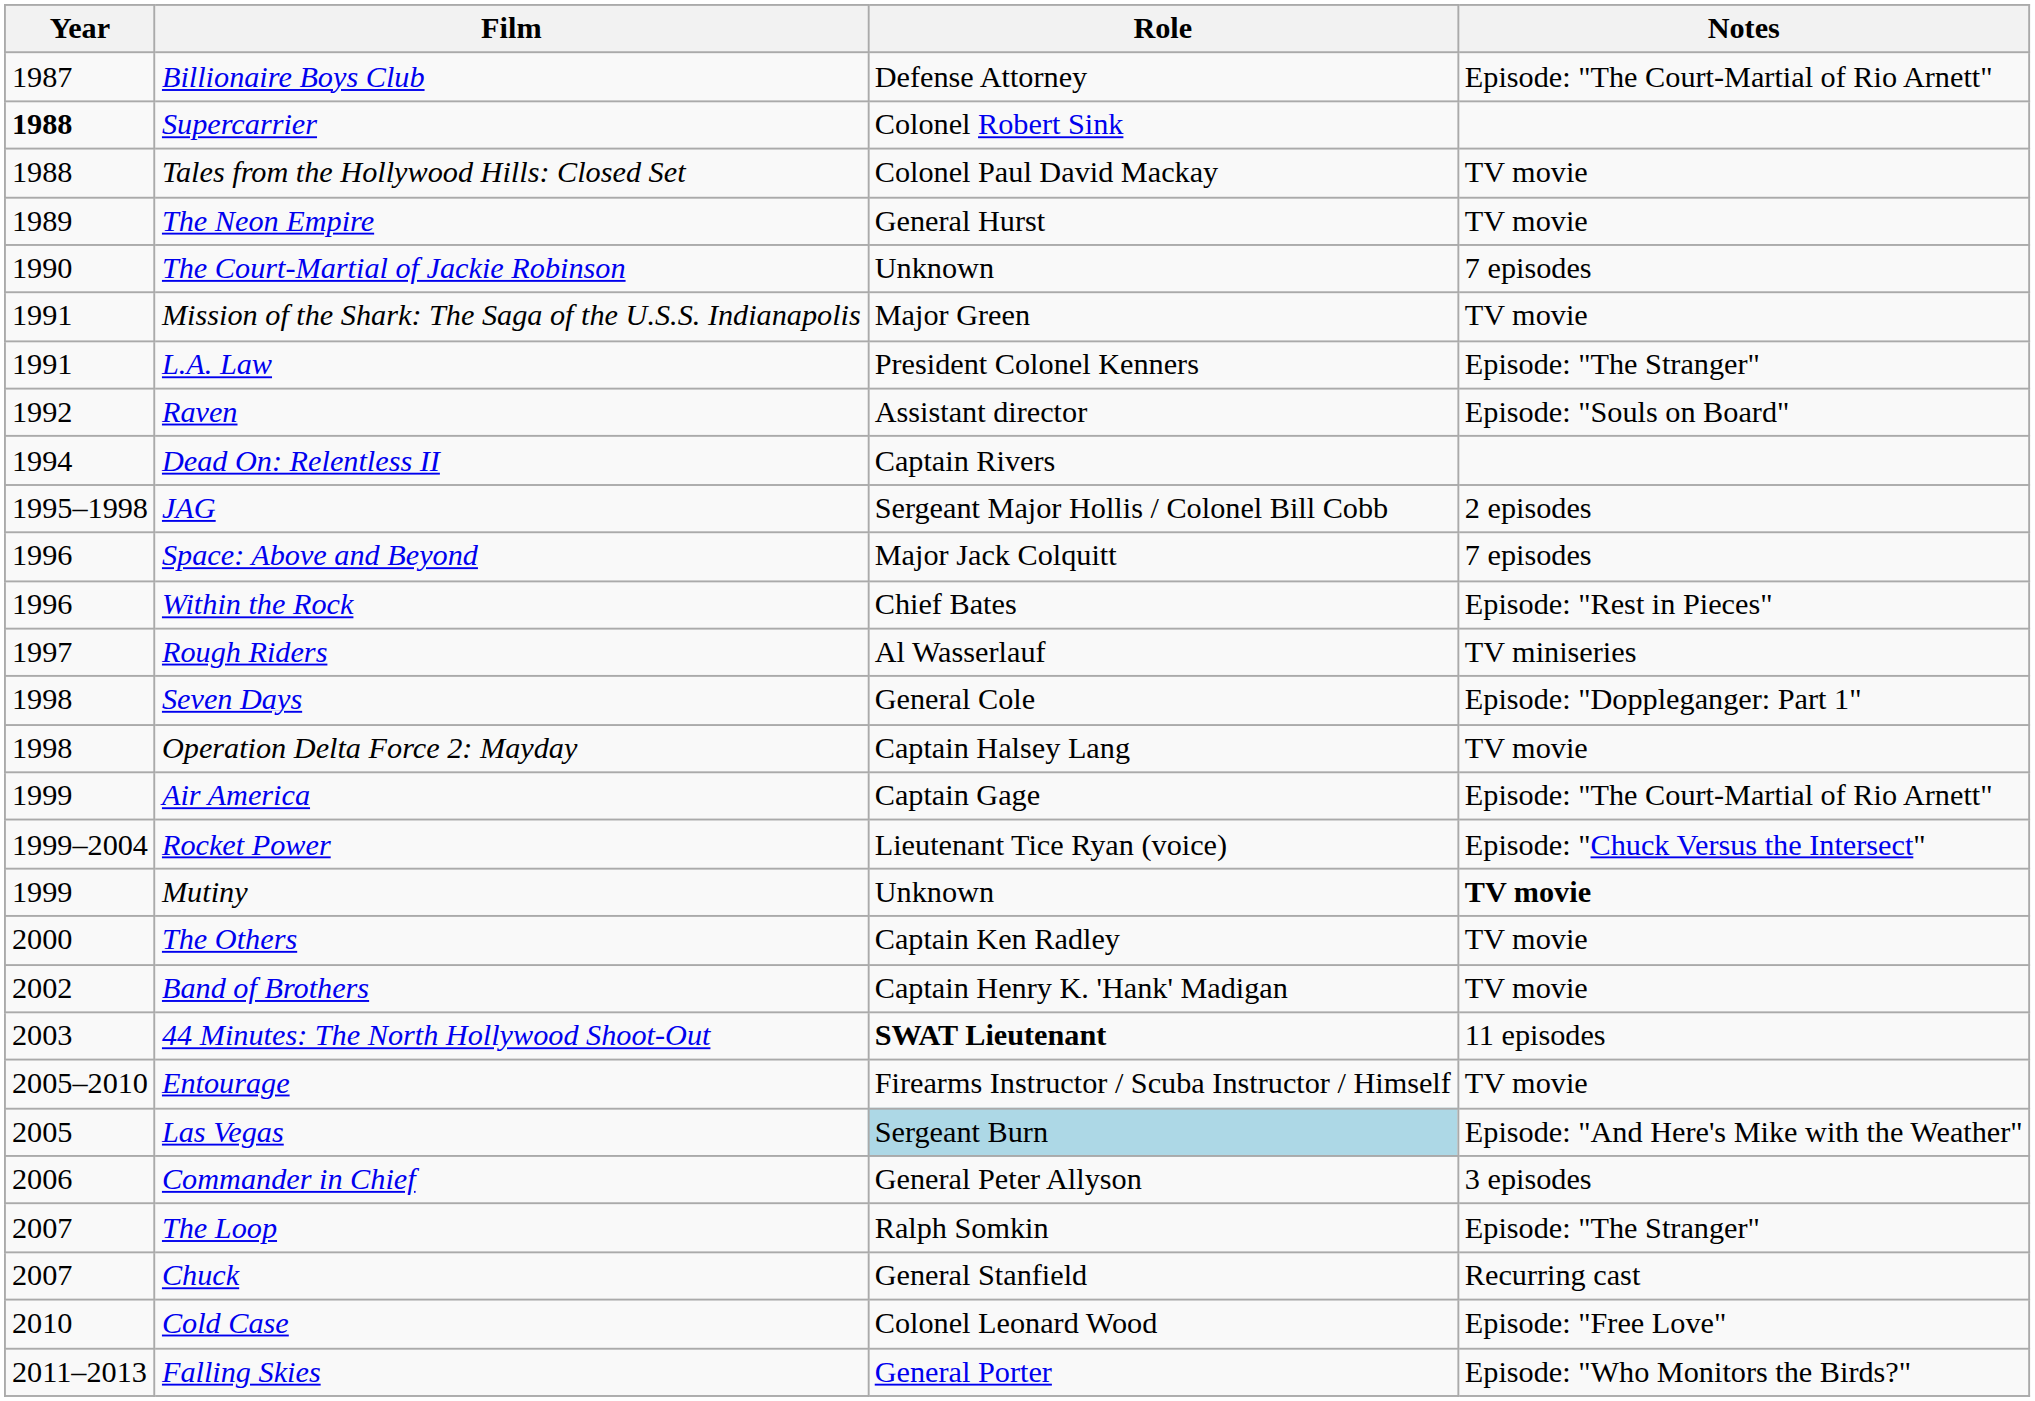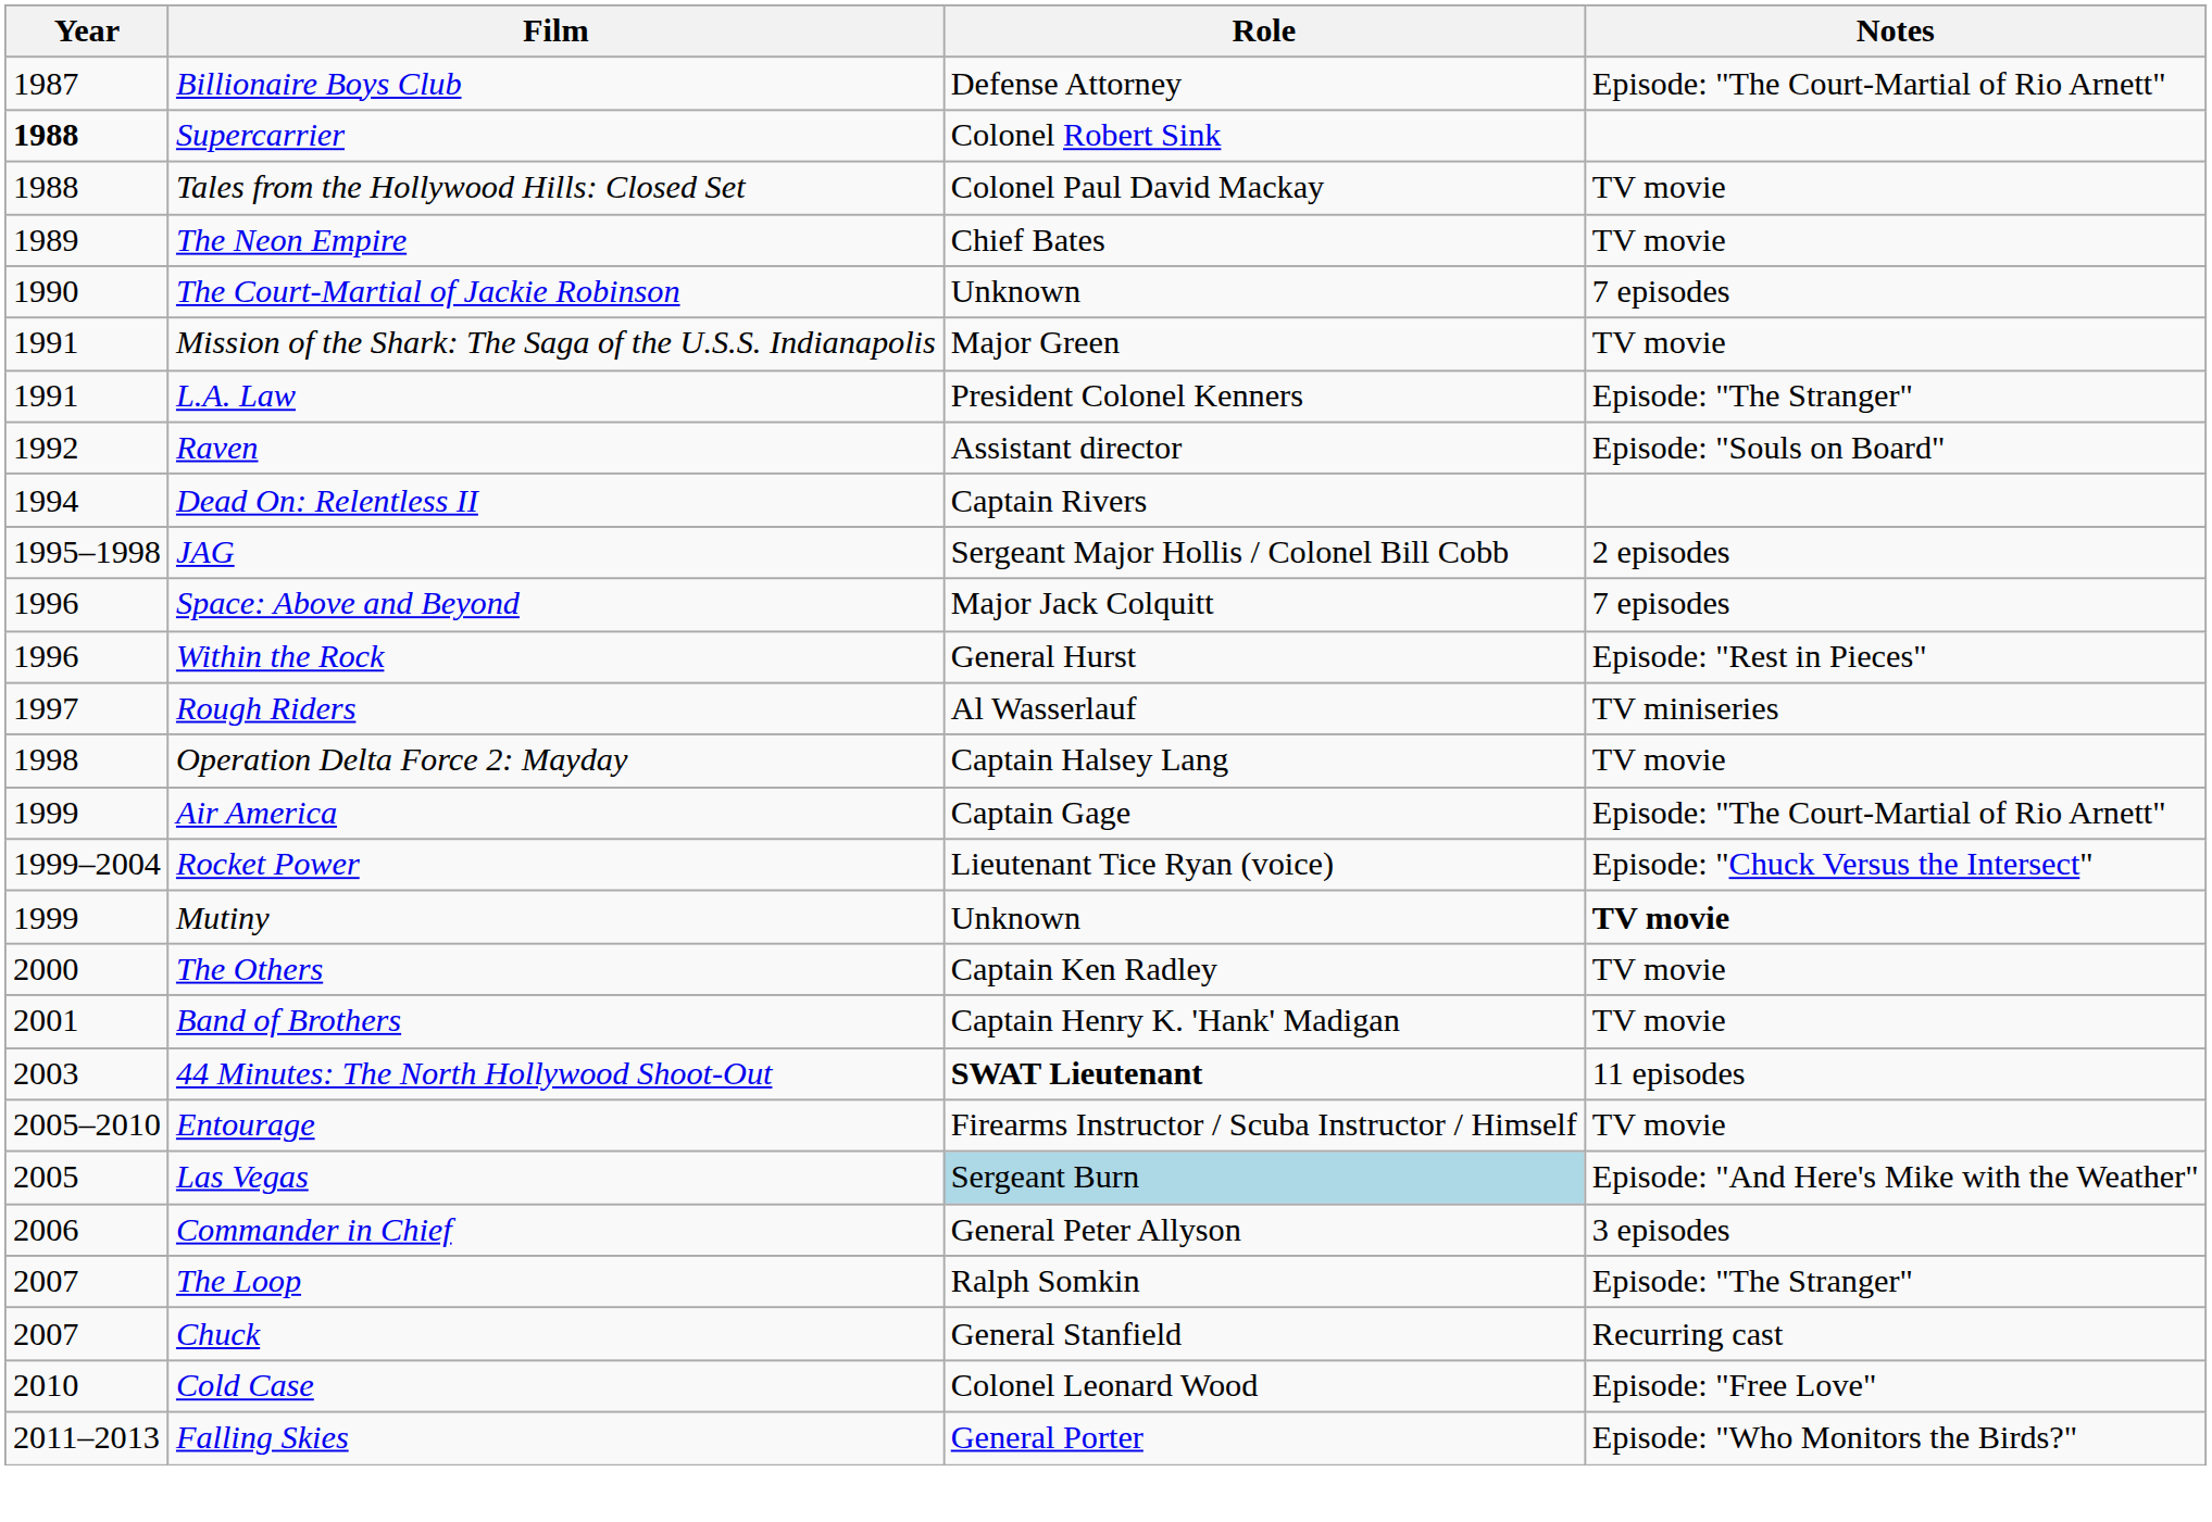 <table class="wikitable sortable">
 <tr>
 <th>Year</th>
 <th>Film</th>
 <th>Role</th>
 <th class="unsortable">Notes</th>
 </tr>
 <tr>
 <td>1987</td>
 <td><em><a href='#'>Billionaire Boys Club</a></em></td>
 <td>Defense Attorney</td>
 <td>Episode: "The Court-Martial of Rio Arnett"</td>
 </tr>
 <tr>
 <td><strong>1988</strong></td>
 <td><em><a href='#'>Supercarrier</a></em></td>
 <td>Colonel <a href='#'>Robert Sink</a></td>
 <td></td>
 </tr>
 <tr>
 <td>1988</td>
 <td><em>Tales from the Hollywood Hills: Closed Set</em></td>
 <td>Colonel Paul David Mackay</td>
 <td>TV movie</td>
 </tr>
 <tr>
 <td>1989</td>
 <td><em><a href='#'>The Neon Empire</a></em></td>
-<td>General Hurst</td>
+<td>Chief Bates</td>
 <td>TV movie</td>
 </tr>
 <tr>
 <td>1990</td>
 <td><em><a href='#'>The Court-Martial of Jackie Robinson</a></em></td>
 <td>Unknown</td>
 <td>7 episodes</td>
 </tr>
 <tr>
 <td>1991</td>
 <td><em>Mission of the Shark: The Saga of the U.S.S. Indianapolis</em></td>
 <td>Major Green</td>
 <td>TV movie</td>
 </tr>
 <tr>
 <td>1991</td>
 <td><em><a href='#'>L.A. Law</a></em></td>
 <td>President Colonel Kenners</td>
 <td>Episode: "The Stranger"</td>
 </tr>
 <tr>
 <td>1992</td>
 <td><em><a href='#'>Raven</a></em></td>
 <td>Assistant director</td>
 <td>Episode: "Souls on Board"</td>
 </tr>
 <tr>
 <td>1994</td>
 <td><em><a href='#'>Dead On: Relentless II</a></em></td>
 <td>Captain Rivers</td>
 <td></td>
 </tr>
 <tr>
 <td>1995–1998</td>
 <td><em><a href='#'>JAG</a></em></td>
 <td>Sergeant Major Hollis / Colonel Bill Cobb</td>
 <td>2 episodes</td>
 </tr>
 <tr>
 <td>1996</td>
 <td><em><a href='#'>Space: Above and Beyond</a></em></td>
 <td>Major Jack Colquitt</td>
 <td>7 episodes</td>
 </tr>
 <tr>
 <td>1996</td>
 <td><em><a href='#'>Within the Rock</a></em></td>
-<td>Chief Bates</td>
+<td>General Hurst</td>
 <td>Episode: "Rest in Pieces"</td>
 </tr>
 <tr>
 <td>1997</td>
 <td><em><a href='#'>Rough Riders</a></em></td>
 <td>Al Wasserlauf</td>
 <td>TV miniseries</td>
-</tr>
-<tr>
-<td>1998</td>
-<td><em><a href='#'>Seven Days</a></em></td>
-<td>General Cole</td>
-<td>Episode: "Doppleganger: Part 1"</td>
 </tr>
 <tr>
 <td>1998</td>
 <td><em>Operation Delta Force 2: Mayday</em></td>
 <td>Captain Halsey Lang</td>
 <td>TV movie</td>
 </tr>
 <tr>
 <td>1999</td>
 <td><em><a href='#'>Air America</a></em></td>
 <td>Captain Gage</td>
 <td>Episode: "The Court-Martial of Rio Arnett"</td>
 </tr>
 <tr>
 <td>1999–2004</td>
 <td><em><a href='#'>Rocket Power</a></em></td>
 <td>Lieutenant Tice Ryan (voice)</td>
 <td>Episode: "<a href='#'>Chuck Versus the Intersect</a>"</td>
 </tr>
 <tr>
 <td>1999</td>
 <td><em>Mutiny</em></td>
 <td>Unknown</td>
 <td><strong>TV movie</strong></td>
 </tr>
 <tr>
 <td>2000</td>
 <td><em><a href='#'>The Others</a></em></td>
 <td>Captain Ken Radley</td>
 <td>TV movie</td>
 </tr>
 <tr>
-<td>2002</td>
+<td>2001</td>
 <td><em><a href='#'>Band of Brothers</a></em></td>
 <td>Captain Henry K. 'Hank' Madigan</td>
 <td>TV movie</td>
 </tr>
 <tr>
 <td>2003</td>
 <td><em><a href='#'>44 Minutes: The North Hollywood Shoot-Out</a></em></td>
 <td><strong>SWAT Lieutenant</strong></td>
 <td>11 episodes</td>
 </tr>
 <tr>
 <td>2005–2010</td>
 <td><em><a href='#'>Entourage</a></em></td>
 <td>Firearms Instructor / Scuba Instructor / Himself</td>
 <td>TV movie</td>
 </tr>
 <tr>
 <td>2005</td>
 <td><em><a href='#'>Las Vegas</a></em></td>
 <td style="background: lightblue;">Sergeant Burn</td>
 <td>Episode: "And Here's Mike with the Weather"</td>
 </tr>
 <tr>
 <td>2006</td>
 <td><em><a href='#'>Commander in Chief</a></em></td>
 <td>General Peter Allyson</td>
 <td>3 episodes</td>
 </tr>
 <tr>
 <td>2007</td>
 <td><em><a href='#'>The Loop</a></em></td>
 <td>Ralph Somkin</td>
 <td>Episode: "The Stranger"</td>
 </tr>
 <tr>
 <td>2007</td>
 <td><em><a href='#'>Chuck</a></em></td>
 <td>General Stanfield</td>
 <td>Recurring cast</td>
 </tr>
 <tr>
 <td>2010</td>
 <td><em><a href='#'>Cold Case</a></em></td>
 <td>Colonel Leonard Wood</td>
 <td>Episode: "Free Love"</td>
 </tr>
 <tr>
 <td>2011–2013</td>
 <td><em><a href='#'>Falling Skies</a></em></td>
 <td><a href='#'>General Porter</a></td>
 <td>Episode: "Who Monitors the Birds?"</td>
 </tr>
 </table>
